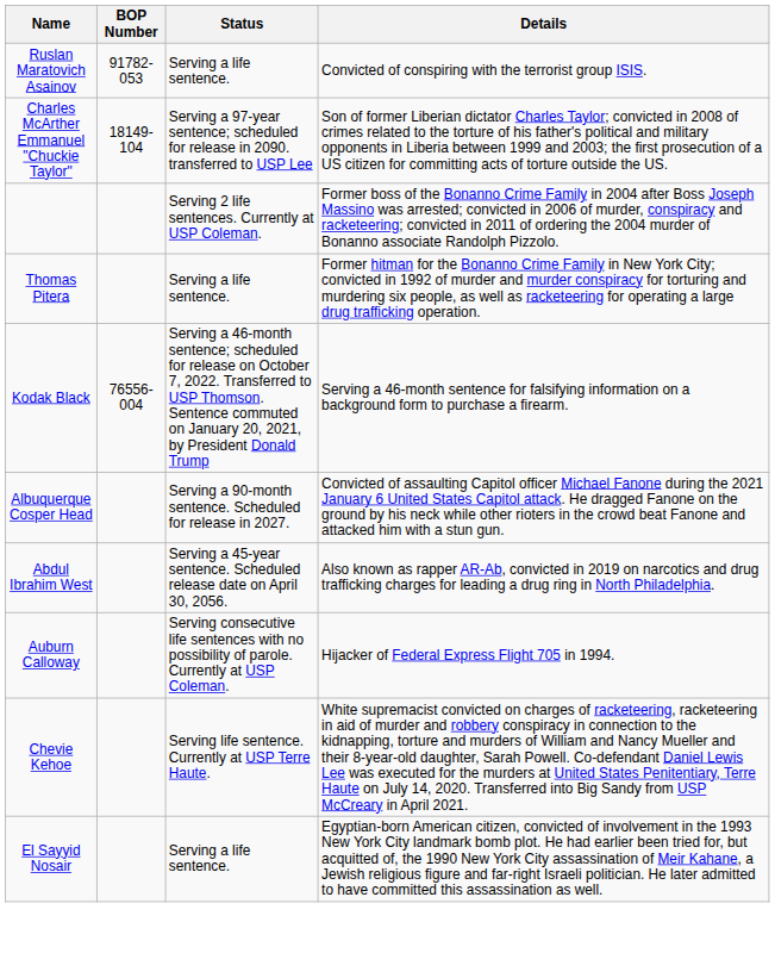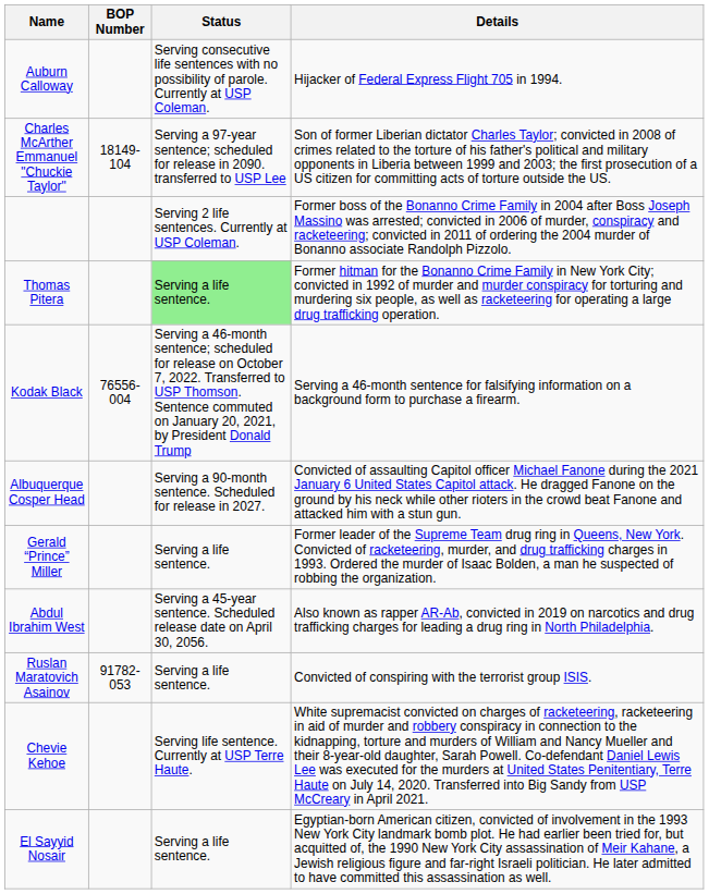 <table class="wikitable sortable">
 <tr>
 <th width=12%>Name</th>
 <th width=9%>BOP Number</th>
 <th width=20%>Status</th>
 <th width=59%>Details</th>
 </tr>
 <tr>
-<td style="text-align:center;"><a href='#'>Ruslan Maratovich Asainov</a></td>
-<td style="text-align:center;">91782-053</td>
-<td>Serving a life sentence.</td>
-<td>Convicted of conspiring with the terrorist group <a href='#'>ISIS</a>.</td>
+<td align="center"><a href='#'>Auburn Calloway</a></td>
+<td align="center"></td>
+<td>Serving consecutive life sentences with no possibility of parole. Currently at <a href='#'>USP Coleman</a>.</td>
+<td>Hijacker of <a href='#'>Federal Express Flight 705</a> in 1994.</td>
 </tr>
 <tr>
 <td align="center"><a href='#'>Charles McArther Emmanuel "Chuckie Taylor"</a></td>
 <td align="center">18149-104</td>
 <td>Serving a 97-year sentence; scheduled for release in 2090. transferred to <a href='#'>USP Lee</a></td>
 <td>Son of former Liberian dictator <a href='#'>Charles Taylor</a>; convicted in 2008 of crimes related to the torture of his father's political and military opponents in Liberia between 1999 and 2003; the first prosecution of a US citizen for committing acts of torture outside the US.</td>
 </tr>
 <tr>
 <td style="text-align:center;"></td>
 <td style="text-align:center;"></td>
 <td>Serving 2 life sentences. Currently at <a href='#'>USP Coleman</a>.</td>
 <td>Former boss of the <a href='#'>Bonanno Crime Family</a> in 2004 after Boss <a href='#'>Joseph Massino</a> was arrested; convicted in 2006 of murder, <a href='#'>conspiracy</a> and <a href='#'>racketeering</a>; convicted in 2011 of ordering the 2004 murder of Bonanno associate Randolph Pizzolo.</td>
 </tr>
 <tr>
 <td align="center"><a href='#'>Thomas Pitera</a></td>
 <td align="center"></td>
-<td>Serving a life sentence.</td>
+<td style="background: lightgreen;">Serving a life sentence.</td>
 <td>Former <a href='#'>hitman</a> for the <a href='#'>Bonanno Crime Family</a> in New York City; convicted in 1992 of murder and <a href='#'>murder conspiracy</a> for torturing and murdering six people, as well as <a href='#'>racketeering</a> for operating a large <a href='#'>drug trafficking</a> operation.</td>
 </tr>
 <tr>
 <td align="center"><a href='#'>Kodak Black</a></td>
 <td align="center">76556-004</td>
 <td>Serving a 46-month sentence; scheduled for release on October 7, 2022. Transferred to <a href='#'>USP Thomson</a>. Sentence commuted on January 20, 2021, by President <a href='#'>Donald Trump</a></td>
 <td>Serving a 46-month sentence for falsifying information on a background form to purchase a firearm.</td>
 </tr>
 <tr>
 <td align="center"><a href='#'>Albuquerque Cosper Head</a></td>
 <td align="center"></td>
 <td>Serving a 90-month sentence. Scheduled for release in 2027.</td>
 <td>Convicted of assaulting Capitol officer <a href='#'>Michael Fanone</a> during the 2021 <a href='#'>January 6 United States Capitol attack</a>. He dragged Fanone on the ground by his neck while other rioters in the crowd beat Fanone and attacked him with a stun gun.</td>
 </tr>
 <tr>
+<td align="center"><a href='#'>Gerald “Prince” Miller</a></td>
+<td align="center"></td>
+<td>Serving a life sentence.</td>
+<td>Former leader of the <a href='#'>Supreme Team</a> drug ring in <a href='#'>Queens, New York</a>. Convicted of <a href='#'>racketeering</a>, murder, and <a href='#'>drug trafficking</a> charges in 1993. Ordered the murder of Isaac Bolden, a man he suspected of robbing the organization.</td>
+</tr>
+<tr>
 <td align="center"><a href='#'>Abdul Ibrahim West</a></td>
 <td align="center"></td>
 <td>Serving a 45-year sentence. Scheduled release date on April 30, 2056.</td>
 <td>Also known as rapper <a href='#'>AR-Ab</a>, convicted in 2019 on narcotics and drug trafficking charges for leading a drug ring in <a href='#'>North Philadelphia</a>.</td>
 </tr>
 <tr>
-<td align="center"><a href='#'>Auburn Calloway</a></td>
-<td align="center"></td>
-<td>Serving consecutive life sentences with no possibility of parole. Currently at <a href='#'>USP Coleman</a>.</td>
-<td>Hijacker of <a href='#'>Federal Express Flight 705</a> in 1994.</td>
+<td style="text-align:center;"><a href='#'>Ruslan Maratovich Asainov</a></td>
+<td style="text-align:center;">91782-053</td>
+<td>Serving a life sentence.</td>
+<td>Convicted of conspiring with the terrorist group <a href='#'>ISIS</a>.</td>
 </tr>
 <tr>
 <td style="text-align:center;"><a href='#'>Chevie Kehoe</a></td>
 <td style="text-align:center;"></td>
 <td>Serving life sentence. Currently at <a href='#'>USP Terre Haute</a>.</td>
 <td>White supremacist convicted on charges of <a href='#'>racketeering</a>, racketeering in aid of murder and <a href='#'>robbery</a> conspiracy in connection to the kidnapping, torture and murders of William and Nancy Mueller and their 8-year-old daughter, Sarah Powell. Co-defendant <a href='#'>Daniel Lewis Lee</a> was executed for the murders at <a href='#'>United States Penitentiary, Terre Haute</a> on July 14, 2020. Transferred into Big Sandy from <a href='#'>USP McCreary</a> in April 2021.</td>
 </tr>
 <tr>
 <td style="text-align:center;"><a href='#'>El Sayyid Nosair</a></td>
 <td style="text-align:center;"></td>
 <td>Serving a life sentence.</td>
 <td>Egyptian-born American citizen, convicted of involvement in the 1993 New York City landmark bomb plot. He had earlier been tried for, but acquitted of, the 1990 New York City assassination of <a href='#'>Meir Kahane</a>, a Jewish religious figure and far-right Israeli politician. He later admitted to have committed this assassination as well.</td>
 </tr>
 </table>
